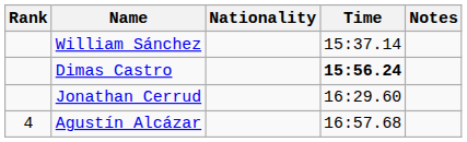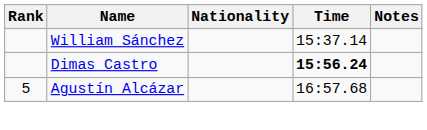 <table class="wikitable sortable" style="text-align:center">
 <tr>
 <th>Rank</th>
 <th>Name</th>
 <th>Nationality</th>
 <th>Time</th>
 <th>Notes</th>
 </tr>
 <tr>
 <td></td>
 <td align=left><a href='#'>William Sánchez</a></td>
 <td align=left></td>
 <td>15:37.14</td>
 <td></td>
 </tr>
 <tr>
 <td></td>
 <td align=left><a href='#'>Dimas Castro</a></td>
 <td align=left></td>
 <td><strong>15:56.24</strong></td>
 <td></td>
 </tr>
 <tr>
-<td></td>
-<td align=left><a href='#'>Jonathan Cerrud</a></td>
-<td align=left></td>
-<td>16:29.60</td>
-<td></td>
-</tr>
-<tr>
-<td>4</td>
+<td>5</td>
 <td align=left><a href='#'>Agustín Alcázar</a></td>
 <td align=left></td>
 <td>16:57.68</td>
 <td></td>
 </tr>
 </table>
